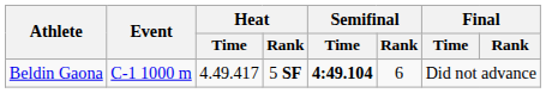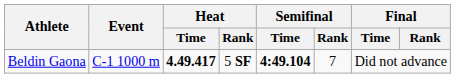 <table class=wikitable style=font-size:90%;text-align:center>
 <tr>
 <th rowspan=2>Athlete</th>
 <th rowspan=2>Event</th>
 <th colspan=2>Heat</th>
 <th colspan=2>Semifinal</th>
 <th colspan=2>Final</th>
 </tr>
 <tr style=font-size:95%>
 <th>Time</th>
 <th>Rank</th>
 <th>Time</th>
 <th>Rank</th>
 <th>Time</th>
 <th>Rank</th>
 </tr>
 <tr>
 <td style="text-align:left"><a href='#'>Beldin Gaona</a></td>
 <td style="text-align:left"><a href='#'>C-1 1000 m</a></td>
-<td>4.49.417</td>
+<td><strong>4.49.417</strong></td>
 <td>5 <strong>SF</strong></td>
 <td><strong>4:49.104</strong></td>
-<td>6</td>
+<td>7</td>
 <td colspan=2>Did not advance</td>
 </tr>
 </table>
